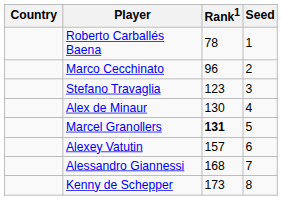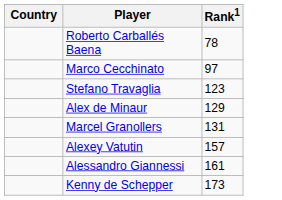 <table class="sortable wikitable">
 <tr>
 <th width="70">Country</th>
 <th width="175">Player</th>
 <th>Rank<sup>1</sup></th>
-<th>Seed</th>
 </tr>
 <tr>
 <td></td>
 <td><a href='#'>Roberto Carballés Baena</a></td>
 <td>78</td>
-<td>1</td>
 </tr>
 <tr>
 <td></td>
 <td><a href='#'>Marco Cecchinato</a></td>
-<td>96</td>
-<td>2</td>
+<td>97</td>
 </tr>
 <tr>
 <td></td>
 <td><a href='#'>Stefano Travaglia</a></td>
 <td>123</td>
-<td>3</td>
 </tr>
 <tr>
 <td></td>
 <td><a href='#'>Alex de Minaur</a></td>
-<td>130</td>
-<td>4</td>
+<td>129</td>
 </tr>
 <tr>
 <td></td>
 <td><a href='#'>Marcel Granollers</a></td>
-<td><strong>131</strong></td>
-<td>5</td>
+<td>131</td>
 </tr>
 <tr>
 <td></td>
 <td><a href='#'>Alexey Vatutin</a></td>
 <td>157</td>
-<td>6</td>
 </tr>
 <tr>
 <td></td>
 <td><a href='#'>Alessandro Giannessi</a></td>
-<td>168</td>
-<td>7</td>
+<td>161</td>
 </tr>
 <tr>
 <td></td>
 <td><a href='#'>Kenny de Schepper</a></td>
 <td>173</td>
-<td>8</td>
 </tr>
 </table>
